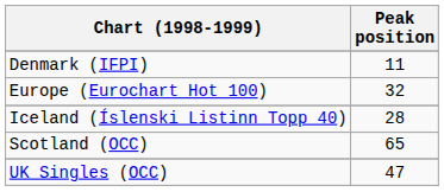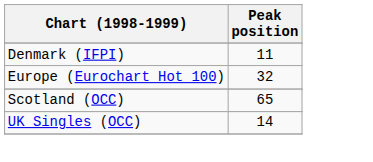 <table class="wikitable sortable">
 <tr>
 <th>Chart (1998-1999)</th>
 <th>Peak<br>position</th>
 </tr>
 <tr>
 </tr>
 <tr>
 </tr>
 <tr>
 <td>Denmark (<a href='#'>IFPI</a>)</td>
 <td align="center">11</td>
 </tr>
 <tr>
 <td>Europe (<a href='#'>Eurochart Hot 100</a>)</td>
 <td align="center">32</td>
 </tr>
 <tr>
 </tr>
 <tr>
 </tr>
 <tr>
-<td>Iceland (<a href='#'>Íslenski Listinn Topp 40</a>)</td>
-<td align="center">28</td>
-</tr>
-<tr>
 </tr>
 <tr>
 </tr>
 <tr>
 </tr>
 <tr>
 <td>Scotland (<a href='#'>OCC</a>)</td>
 <td align="center">65</td>
 </tr>
 <tr>
 </tr>
 <tr>
 </tr>
 <tr>
 <td><a href='#'>UK Singles</a> (<a href='#'>OCC</a>)</td>
-<td align="center">47</td>
+<td align="center">14</td>
 </tr>
 <tr>
 </tr>
 </table>
